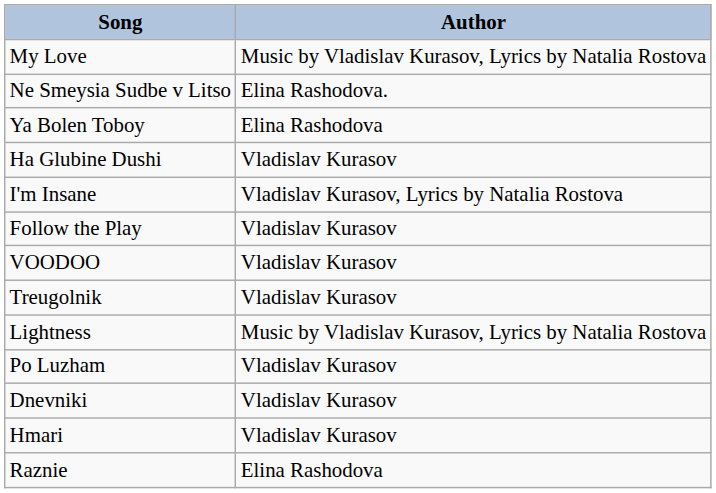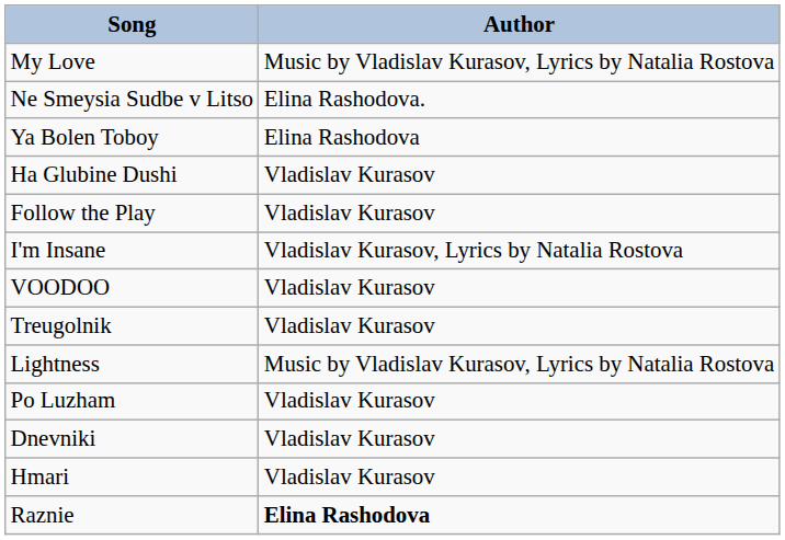 <table class="wikitable" style="font-size:90%;">
 <tr>
 <th style="background:#B0C4DE;">Song</th>
 <th style="background:#B0C4DE;">Author</th>
 </tr>
 <tr --->
 <td>My Love</td>
 <td>Music by Vladislav Kurasov, Lyrics by Natalia Rostova</td>
 </tr>
 <tr ---->
 <td>Ne Smeysia Sudbe v Litso</td>
 <td>Elina Rashodova.</td>
 </tr>
 <tr ---->
 <td>Ya Bolen Toboy</td>
 <td>Elina Rashodova</td>
 </tr>
 <tr ---->
 <td>Ha Glubine Dushi</td>
 <td>Vladislav Kurasov</td>
 </tr>
 <tr ---->
+<td>Follow the Play</td>
+<td>Vladislav Kurasov</td>
+</tr>
+<tr ---->
 <td>I'm Insane</td>
 <td Music by>Vladislav Kurasov, Lyrics by Natalia Rostova</td>
-</tr>
-<tr ---->
-<td>Follow the Play</td>
-<td>Vladislav Kurasov</td>
 </tr>
 <tr ---->
 <td>VOODOO</td>
 <td>Vladislav Kurasov</td>
 </tr>
 <tr ---->
 <td>Treugolnik</td>
 <td>Vladislav Kurasov</td>
 </tr>
 <tr ---->
 <td>Lightness</td>
 <td>Music by Vladislav Kurasov, Lyrics by Natalia Rostova</td>
 </tr>
 <tr ---->
 <td>Po Luzham</td>
 <td>Vladislav Kurasov</td>
 </tr>
 <tr ---->
 <td>Dnevniki</td>
 <td>Vladislav Kurasov</td>
 </tr>
 <tr ---->
 <td>Hmari</td>
 <td>Vladislav Kurasov</td>
 </tr>
 <tr ---->
 <td>Raznie</td>
-<td>Elina Rashodova</td>
+<td><strong>Elina Rashodova</strong></td>
 </tr>
 </table>
